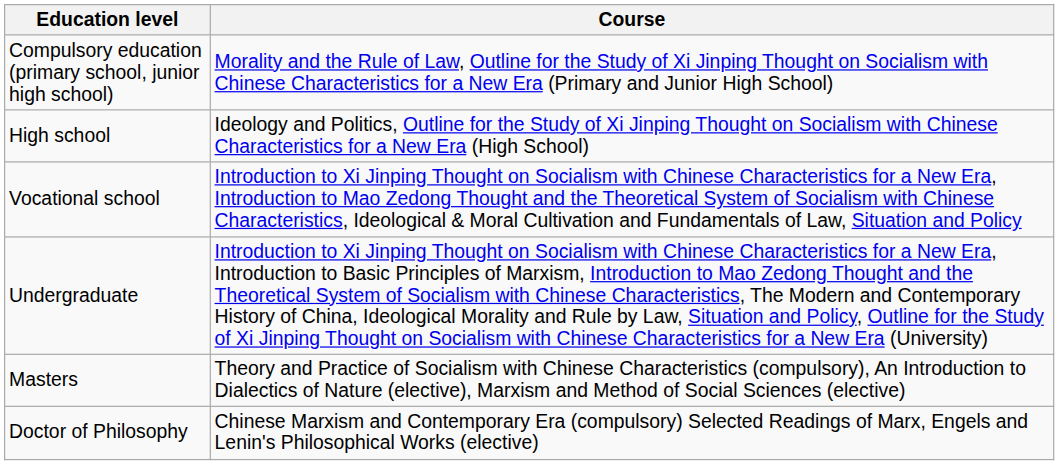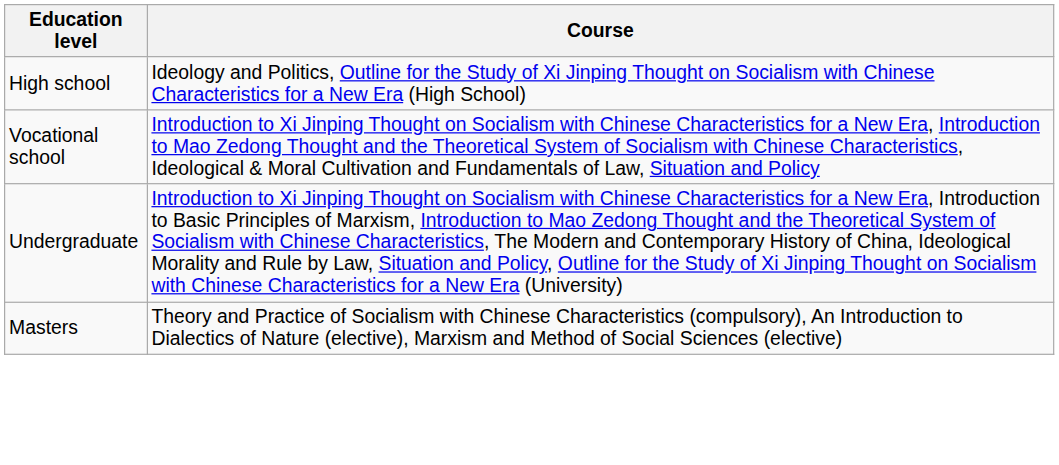 <table class="wikitable">
 <tr>
 <th>Education level</th>
 <th>Course</th>
-</tr>
-<tr>
-<td>Compulsory education (primary school, junior high school)</td>
-<td><a href='#'>Morality and the Rule of Law</a>, <a href='#'>Outline for the Study of Xi Jinping Thought on Socialism with Chinese Characteristics for a New Era</a> (Primary and Junior High School)</td>
 </tr>
 <tr>
 <td>High school</td>
 <td>Ideology and Politics, <a href='#'>Outline for the Study of Xi Jinping Thought on Socialism with Chinese Characteristics for a New Era</a> (High School)</td>
 </tr>
 <tr>
 <td>Vocational school</td>
 <td><a href='#'>Introduction to Xi Jinping Thought on Socialism with Chinese Characteristics for a New Era</a>, <a href='#'>Introduction to Mao Zedong Thought and the Theoretical System of Socialism with Chinese Characteristics</a>, Ideological & Moral Cultivation and Fundamentals of Law, <a href='#'>Situation and Policy</a></td>
 </tr>
 <tr>
 <td>Undergraduate</td>
 <td><a href='#'>Introduction to Xi Jinping Thought on Socialism with Chinese Characteristics for a New Era</a>, Introduction to Basic Principles of Marxism, <a href='#'>Introduction to Mao Zedong Thought and the Theoretical System of Socialism with Chinese Characteristics</a>, The Modern and Contemporary History of China, Ideological Morality and Rule by Law, <a href='#'>Situation and Policy</a>, <a href='#'>Outline for the Study of Xi Jinping Thought on Socialism with Chinese Characteristics for a New Era</a> (University)</td>
 </tr>
 <tr>
 <td>Masters</td>
 <td>Theory and Practice of Socialism with Chinese Characteristics (compulsory), An Introduction to Dialectics of Nature (elective), Marxism and Method of Social Sciences (elective)</td>
 </tr>
-<tr>
-<td>Doctor of Philosophy</td>
-<td>Chinese Marxism and Contemporary Era (compulsory) Selected Readings of Marx, Engels and Lenin's Philosophical Works (elective)</td>
-</tr>
 </table>
